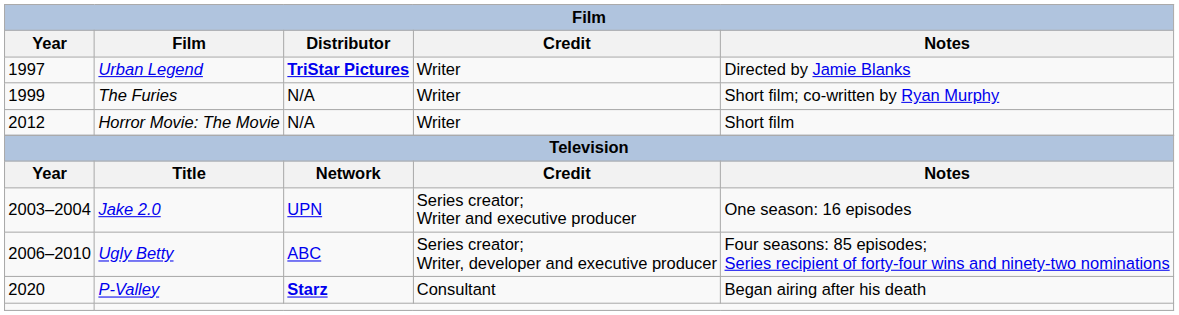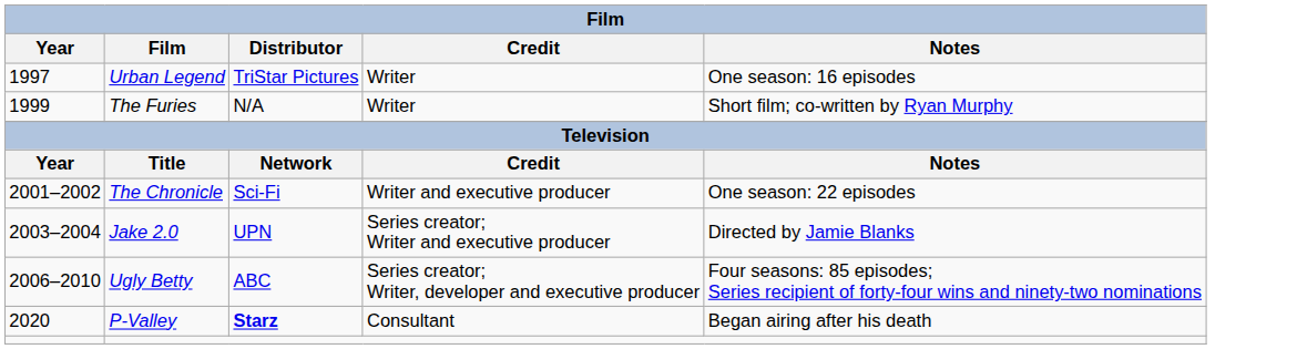 <table class="wikitable">
 <tr>
 <th colspan="5" style="background: LightSteelBlue;">Film</th>
 </tr>
 <tr>
 <th>Year</th>
 <th>Film</th>
 <th>Distributor</th>
 <th>Credit</th>
 <th>Notes</th>
 </tr>
 <tr>
 <td>1997</td>
 <td><em><a href='#'>Urban Legend</a></em></td>
-<td><strong><a href='#'>TriStar Pictures</a></strong></td>
+<td><a href='#'>TriStar Pictures</a></td>
 <td>Writer</td>
-<td>Directed by <a href='#'>Jamie Blanks</a></td>
+<td>One season: 16 episodes</td>
 </tr>
 <tr>
 <td>1999</td>
 <td><em>The Furies</em></td>
 <td>N/A</td>
 <td>Writer</td>
 <td>Short film; co-written by <a href='#'>Ryan Murphy</a></td>
-</tr>
-<tr>
-<td>2012</td>
-<td><em>Horror Movie: The Movie</em></td>
-<td>N/A</td>
-<td>Writer</td>
-<td>Short film</td>
 </tr>
 <tr>
 </tr>
 <tr>
 <th colspan="5" style="background: LightSteelBlue;">Television</th>
 </tr>
 <tr>
 <th>Year</th>
 <th>Title</th>
 <th>Network</th>
 <th>Credit</th>
 <th>Notes</th>
 </tr>
 <tr>
+<td>2001–2002</td>
+<td><em><a href='#'>The Chronicle</a></em></td>
+<td><a href='#'>Sci-Fi</a></td>
+<td>Writer and executive producer</td>
+<td>One season: 22 episodes</td>
+</tr>
+<tr>
 <td>2003–2004</td>
 <td><em><a href='#'>Jake 2.0</a></em></td>
 <td><a href='#'>UPN</a></td>
 <td>Series creator; <br>Writer and executive producer</td>
-<td>One season: 16 episodes</td>
+<td>Directed by <a href='#'>Jamie Blanks</a></td>
 </tr>
 <tr>
 <td>2006–2010</td>
 <td><em><a href='#'>Ugly Betty</a></em></td>
 <td><a href='#'>ABC</a></td>
 <td>Series creator; <br>Writer, developer and executive producer</td>
 <td>Four seasons: 85 episodes; <br><a href='#'>Series recipient of forty-four wins and ninety-two nominations</a></td>
 </tr>
 <tr>
 <td>2020</td>
 <td><em><a href='#'>P-Valley</a></em></td>
 <td><strong><a href='#'>Starz</a></strong></td>
 <td>Consultant</td>
 <td>Began airing after his death</td>
 </tr>
 <tr>
 <td></td>
 </tr>
 </table>
